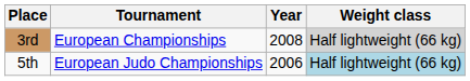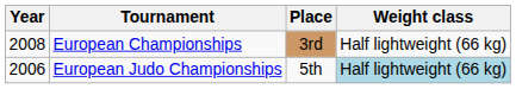 <table class=wikitable>
 <tr>
+<th>Year</th>
+<th>Tournament</th>
 <th>Place</th>
-<th>Tournament</th>
-<th>Year</th>
 <th>Weight class</th>
 </tr>
 <tr>
+<td>2008</td>
+<td><a href='#'>European Championships</a></td>
 <td bgcolor="cc9966" align="center">3rd</td>
-<td><a href='#'>European Championships</a></td>
-<td>2008</td>
-<td style="background: lightgrey;">Half lightweight (66 kg)</td>
+<td>Half lightweight (66 kg)</td>
 </tr>
 <tr>
+<td>2006</td>
+<td><a href='#'>European Judo Championships</a></td>
 <td align="center">5th</td>
-<td><a href='#'>European Judo Championships</a></td>
-<td>2006</td>
 <td style="background: lightblue;">Half lightweight (66 kg)</td>
 </tr>
 </table>
